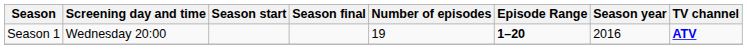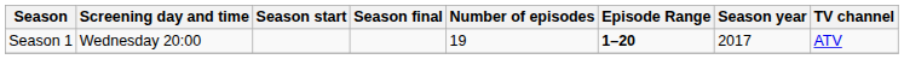 <table class="wikitable">
 <tr>
 <th>Season</th>
 <th>Screening day and time</th>
 <th>Season start</th>
 <th>Season final</th>
 <th>Number of episodes</th>
 <th>Episode Range</th>
 <th>Season year</th>
 <th>TV channel</th>
 </tr>
 <tr>
 <td>Season 1</td>
 <td>Wednesday 20:00</td>
 <td></td>
 <td></td>
 <td>19</td>
 <td><strong>1–20</strong></td>
-<td>2016</td>
-<td><strong><a href='#'>ATV</a></strong></td>
+<td>2017</td>
+<td><a href='#'>ATV</a></td>
 </tr>
 <tr>
 </tr>
 </table>
